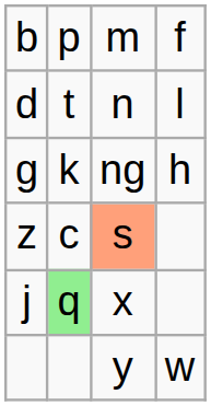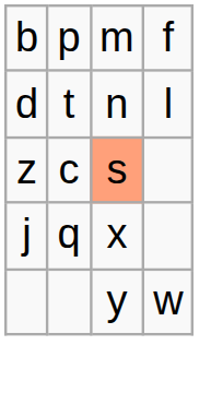 <table class="wikitable" style="text-align: center">
 <tr>
 <td>b<br></td>
 <td>p<br></td>
 <td>m<br></td>
 <td>f<br></td>
 </tr>
 <tr>
 <td>d<br></td>
 <td>t<br></td>
 <td>n<br></td>
 <td>l<br></td>
 </tr>
 <tr>
-<td>g<br></td>
-<td>k<br></td>
-<td>ng<br></td>
-<td>h<br></td>
-</tr>
-<tr>
 <td>z<br></td>
 <td>c<br></td>
 <td style="background: lightsalmon;">s<br></td>
 <td> </td>
 </tr>
 <tr>
 <td>j<br></td>
-<td style="background: lightgreen;">q<br></td>
+<td>q<br></td>
 <td>x<br></td>
 <td> </td>
 </tr>
 <tr>
 <td> </td>
 <td> </td>
 <td>y<br></td>
 <td>w<br></td>
 </tr>
 </table>
